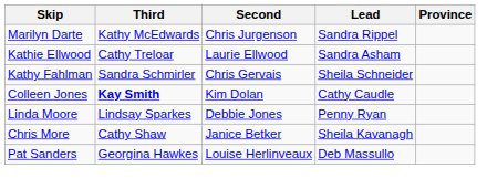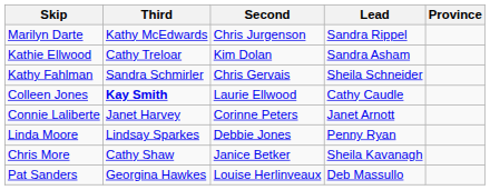 <table class="wikitable">
 <tr>
 <th>Skip</th>
 <th>Third</th>
 <th>Second</th>
 <th>Lead</th>
 <th>Province</th>
 </tr>
 <tr>
 <td><a href='#'>Marilyn Darte</a></td>
 <td><a href='#'>Kathy McEdwards</a></td>
 <td><a href='#'>Chris Jurgenson</a></td>
 <td><a href='#'>Sandra Rippel</a></td>
 <td></td>
 </tr>
 <tr>
 <td><a href='#'>Kathie Ellwood</a></td>
 <td><a href='#'>Cathy Treloar</a></td>
-<td><a href='#'>Laurie Ellwood</a></td>
+<td><a href='#'>Kim Dolan</a></td>
 <td><a href='#'>Sandra Asham</a></td>
 <td></td>
 </tr>
 <tr>
 <td><a href='#'>Kathy Fahlman</a></td>
 <td><a href='#'>Sandra Schmirler</a></td>
 <td><a href='#'>Chris Gervais</a></td>
 <td><a href='#'>Sheila Schneider</a></td>
 <td></td>
 </tr>
 <tr>
 <td><a href='#'>Colleen Jones</a></td>
 <td><strong><a href='#'>Kay Smith</a></strong></td>
-<td><a href='#'>Kim Dolan</a></td>
+<td><a href='#'>Laurie Ellwood</a></td>
 <td><a href='#'>Cathy Caudle</a></td>
+<td></td>
+</tr>
+<tr>
+<td><a href='#'>Connie Laliberte</a></td>
+<td><a href='#'>Janet Harvey</a></td>
+<td><a href='#'>Corinne Peters</a></td>
+<td><a href='#'>Janet Arnott</a></td>
 <td></td>
 </tr>
 <tr>
 <td><a href='#'>Linda Moore</a></td>
 <td><a href='#'>Lindsay Sparkes</a></td>
 <td><a href='#'>Debbie Jones</a></td>
 <td><a href='#'>Penny Ryan</a></td>
 <td></td>
 </tr>
 <tr>
 <td><a href='#'>Chris More</a></td>
 <td><a href='#'>Cathy Shaw</a></td>
 <td><a href='#'>Janice Betker</a></td>
 <td><a href='#'>Sheila Kavanagh</a></td>
 <td></td>
 </tr>
 <tr>
 <td><a href='#'>Pat Sanders</a></td>
 <td><a href='#'>Georgina Hawkes</a></td>
 <td><a href='#'>Louise Herlinveaux</a></td>
 <td><a href='#'>Deb Massullo</a></td>
 <td></td>
 </tr>
 </table>
